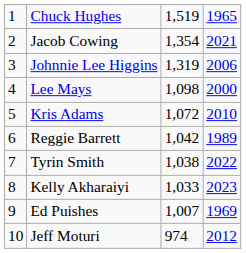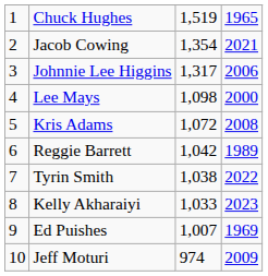 <table class="wikitable">
 <tr>
 </tr>
 <tr>
 <td>1</td>
 <td><a href='#'>Chuck Hughes</a></td>
 <td>1,519</td>
 <td><a href='#'>1965</a></td>
 </tr>
 <tr>
 <td>2</td>
 <td>Jacob Cowing</td>
 <td>1,354</td>
 <td><a href='#'>2021</a></td>
 </tr>
 <tr>
 <td>3</td>
 <td><a href='#'>Johnnie Lee Higgins</a></td>
-<td>1,319</td>
+<td>1,317</td>
 <td><a href='#'>2006</a></td>
 </tr>
 <tr>
 <td>4</td>
 <td><a href='#'>Lee Mays</a></td>
 <td>1,098</td>
 <td><a href='#'>2000</a></td>
 </tr>
 <tr>
 <td>5</td>
 <td><a href='#'>Kris Adams</a></td>
 <td>1,072</td>
-<td><a href='#'>2010</a></td>
+<td><a href='#'>2008</a></td>
 </tr>
 <tr>
 <td>6</td>
 <td>Reggie Barrett</td>
 <td>1,042</td>
 <td><a href='#'>1989</a></td>
 </tr>
 <tr>
 <td>7</td>
 <td>Tyrin Smith</td>
 <td>1,038</td>
 <td><a href='#'>2022</a></td>
 </tr>
 <tr>
 <td>8</td>
 <td>Kelly Akharaiyi</td>
 <td>1,033</td>
 <td><a href='#'>2023</a></td>
 </tr>
 <tr>
 <td>9</td>
 <td>Ed Puishes</td>
 <td>1,007</td>
 <td><a href='#'>1969</a></td>
 </tr>
 <tr>
 <td>10</td>
 <td>Jeff Moturi</td>
 <td>974</td>
-<td><a href='#'>2012</a></td>
+<td><a href='#'>2009</a></td>
 </tr>
 </table>
